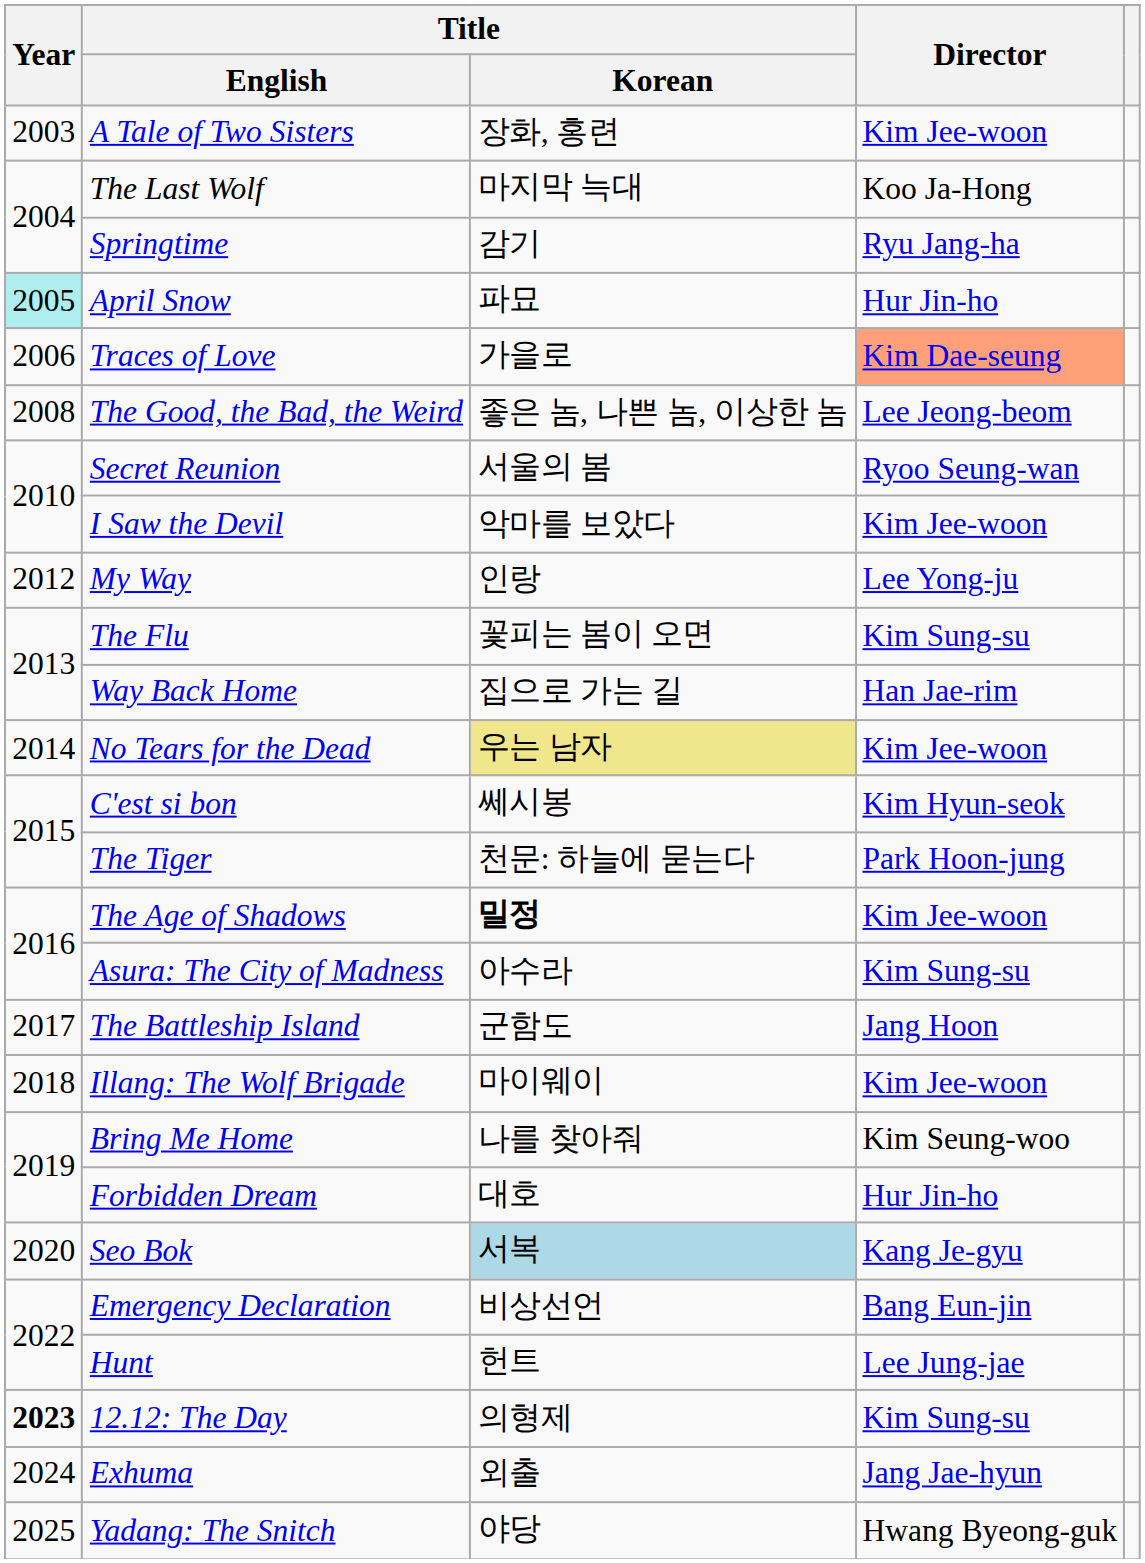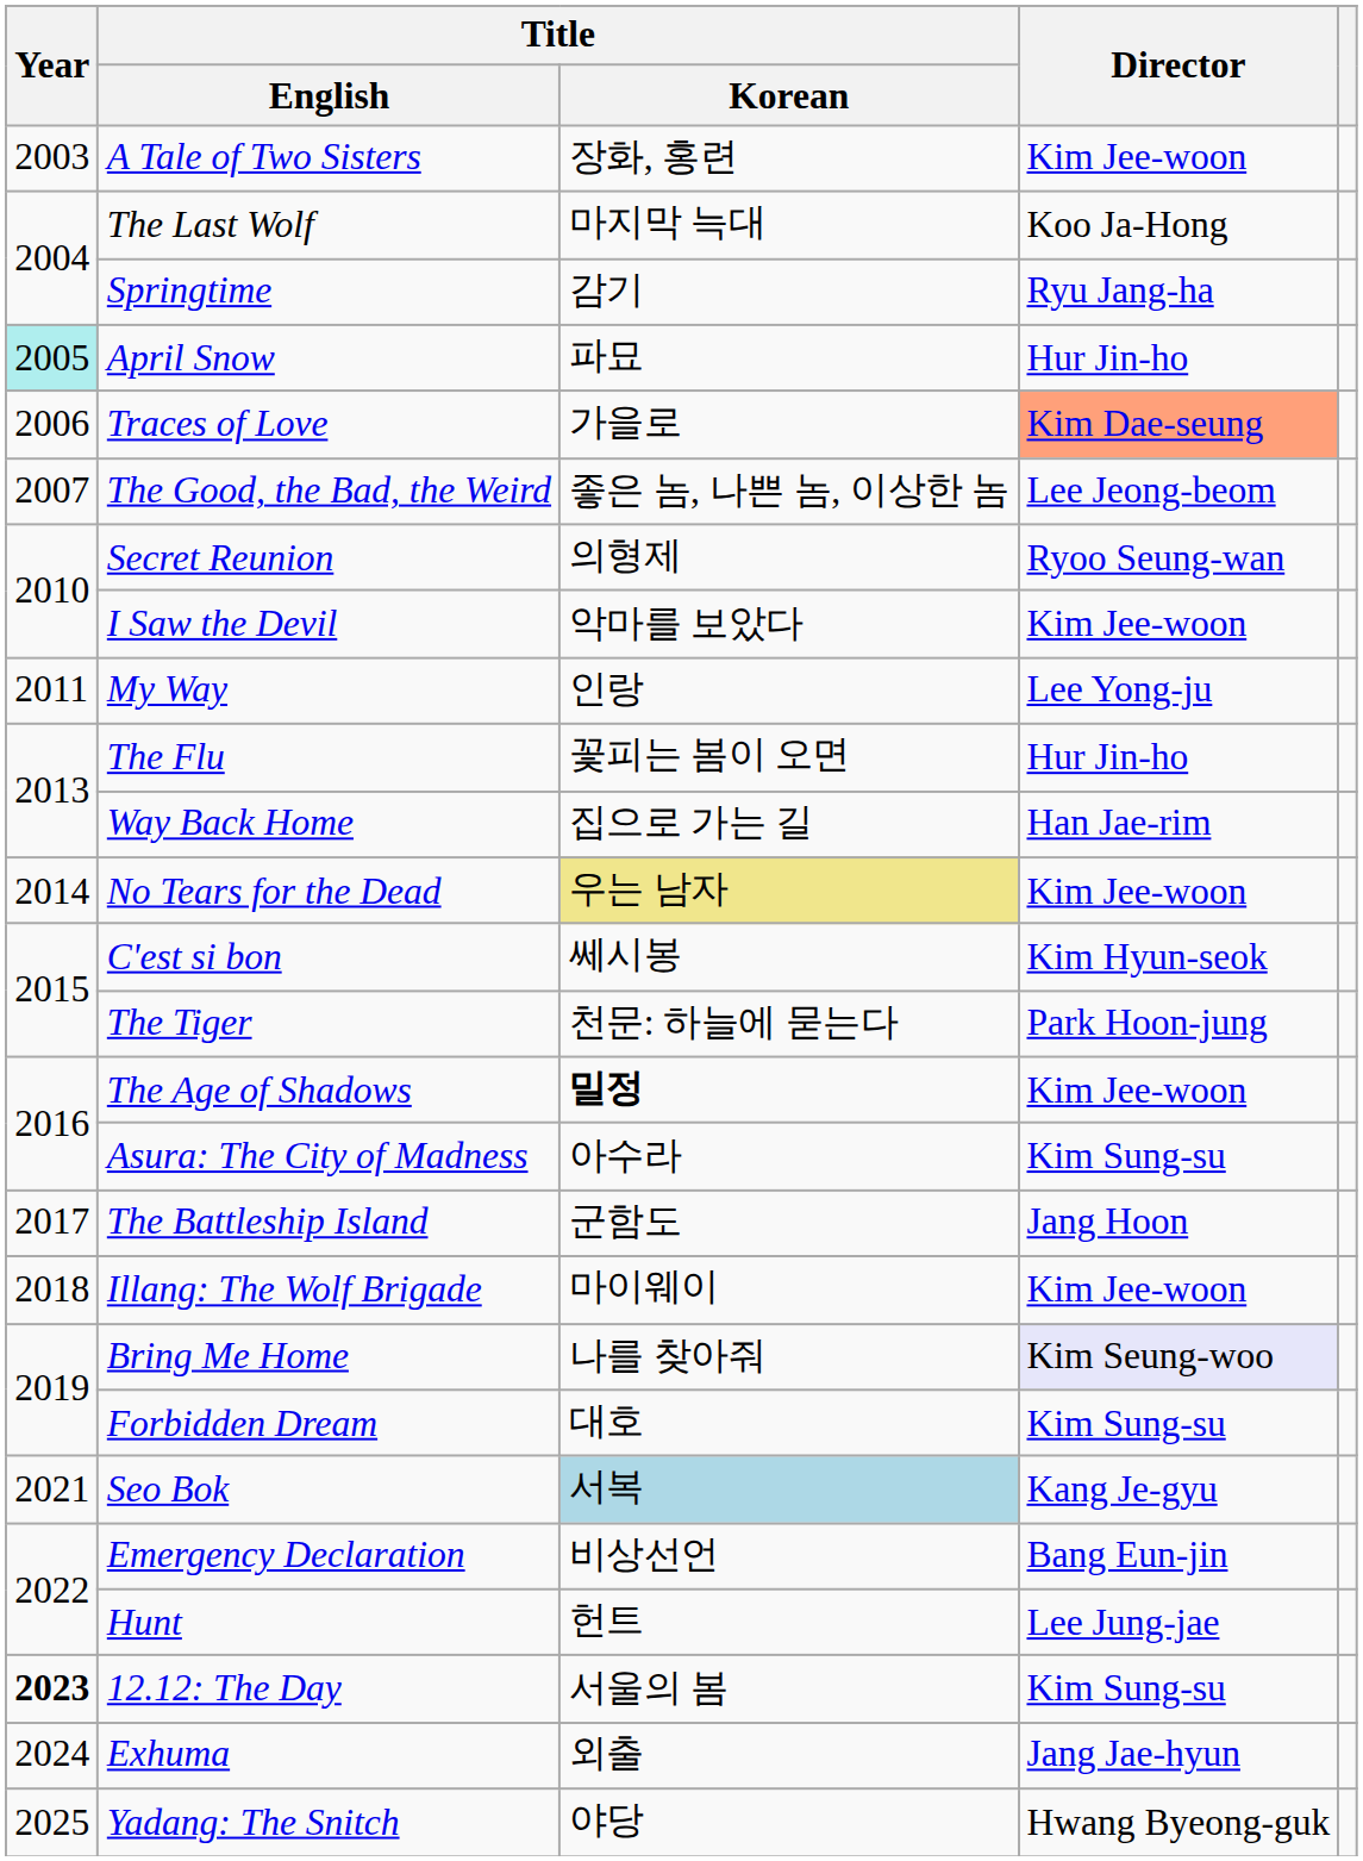 <table class="wikitable plainrowheaders sortable">
 <tr>
 <th rowspan="2">Year</th>
 <th colspan="2">Title</th>
 <th rowspan="2">Director</th>
 <th rowspan="2" class="unsortable"></th>
 </tr>
 <tr>
 <th>English</th>
 <th>Korean</th>
 </tr>
 <tr>
 <td>2003</td>
 <td><em><a href='#'>A Tale of Two Sisters</a></em></td>
 <td>장화, 홍련</td>
 <td><a href='#'>Kim Jee-woon</a></td>
 <td></td>
 </tr>
 <tr>
 <td rowspan="2">2004</td>
 <td><em>The Last Wolf</em></td>
 <td>마지막 늑대</td>
 <td>Koo Ja-Hong</td>
 <td></td>
 </tr>
 <tr>
 <td><em><a href='#'>Springtime</a></em></td>
 <td>감기</td>
 <td><a href='#'>Ryu Jang-ha</a></td>
 <td></td>
 </tr>
 <tr>
 <td style="background: paleturquoise;">2005</td>
 <td><em><a href='#'>April Snow</a></em></td>
 <td>파묘</td>
 <td><a href='#'>Hur Jin-ho</a></td>
 <td></td>
 </tr>
 <tr>
 <td>2006</td>
 <td><em><a href='#'>Traces of Love</a></em></td>
 <td>가을로</td>
 <td style="background: lightsalmon;"><a href='#'>Kim Dae-seung</a></td>
 <td></td>
 </tr>
 <tr>
-<td>2008</td>
+<td>2007</td>
 <td><em><a href='#'>The Good, the Bad, the Weird</a></em></td>
 <td>좋은 놈, 나쁜 놈, 이상한 놈</td>
 <td><a href='#'>Lee Jeong-beom</a></td>
 <td></td>
 </tr>
 <tr>
 <td rowspan="2">2010</td>
 <td><em><a href='#'>Secret Reunion</a></em></td>
-<td>서울의 봄</td>
+<td>의형제</td>
 <td><a href='#'>Ryoo Seung-wan</a></td>
 <td></td>
 </tr>
 <tr>
 <td><em><a href='#'>I Saw the Devil</a></em></td>
 <td>악마를 보았다</td>
 <td><a href='#'>Kim Jee-woon</a></td>
 <td></td>
 </tr>
 <tr>
-<td>2012</td>
+<td>2011</td>
 <td><em><a href='#'>My Way</a></em></td>
 <td>인랑</td>
 <td><a href='#'>Lee Yong-ju</a></td>
 <td></td>
 </tr>
 <tr>
 <td rowspan="2">2013</td>
 <td><em><a href='#'>The Flu</a></em></td>
 <td>꽃피는 봄이 오면</td>
-<td><a href='#'>Kim Sung-su</a></td>
+<td><a href='#'>Hur Jin-ho</a></td>
 <td></td>
 </tr>
 <tr>
 <td><em><a href='#'>Way Back Home</a></em></td>
 <td>집으로 가는 길</td>
 <td><a href='#'>Han Jae-rim</a></td>
 <td></td>
 </tr>
 <tr>
 <td>2014</td>
 <td><em><a href='#'>No Tears for the Dead</a></em></td>
 <td style="background: khaki;">우는 남자</td>
 <td><a href='#'>Kim Jee-woon</a></td>
 <td></td>
 </tr>
 <tr>
 <td rowspan="2">2015</td>
 <td><em><a href='#'>C'est si bon</a></em></td>
 <td>쎄시봉</td>
 <td><a href='#'>Kim Hyun-seok</a></td>
 <td></td>
 </tr>
 <tr>
 <td><em><a href='#'>The Tiger</a></em></td>
 <td>천문: 하늘에 묻는다</td>
 <td><a href='#'>Park Hoon-jung</a></td>
 <td></td>
 </tr>
 <tr>
 <td rowspan="2">2016</td>
 <td><em><a href='#'>The Age of Shadows</a></em></td>
 <td><strong>밀정</strong></td>
 <td><a href='#'>Kim Jee-woon</a></td>
 <td></td>
 </tr>
 <tr>
 <td><em><a href='#'>Asura: The City of Madness</a></em></td>
 <td>아수라</td>
 <td><a href='#'>Kim Sung-su</a></td>
 <td></td>
 </tr>
 <tr>
 <td>2017</td>
 <td><em><a href='#'>The Battleship Island</a></em></td>
 <td>군함도</td>
 <td><a href='#'>Jang Hoon</a></td>
 <td></td>
 </tr>
 <tr>
 <td>2018</td>
 <td><em><a href='#'>Illang: The Wolf Brigade</a></em></td>
 <td>마이웨이</td>
 <td><a href='#'>Kim Jee-woon</a></td>
 <td></td>
 </tr>
 <tr>
 <td rowspan="2">2019</td>
 <td><em><a href='#'>Bring Me Home</a></em></td>
 <td>나를 찾아줘</td>
-<td>Kim Seung-woo</td>
+<td style="background: lavender;">Kim Seung-woo</td>
 <td></td>
 </tr>
 <tr>
 <td><em><a href='#'>Forbidden Dream</a></em></td>
 <td>대호</td>
-<td><a href='#'>Hur Jin-ho</a></td>
+<td><a href='#'>Kim Sung-su</a></td>
 <td></td>
 </tr>
 <tr>
-<td>2020</td>
+<td>2021</td>
 <td><em><a href='#'>Seo Bok</a></em></td>
 <td style="background: lightblue;">서복</td>
 <td><a href='#'>Kang Je-gyu</a></td>
 <td></td>
 </tr>
 <tr>
 <td rowspan="2">2022</td>
 <td><em><a href='#'>Emergency Declaration</a></em></td>
 <td>비상선언</td>
 <td><a href='#'>Bang Eun-jin</a></td>
 <td></td>
 </tr>
 <tr>
 <td><em><a href='#'>Hunt</a></em></td>
 <td>헌트</td>
 <td><a href='#'>Lee Jung-jae</a></td>
 <td></td>
 </tr>
 <tr>
 <td><strong>2023</strong></td>
 <td><em><a href='#'>12.12: The Day</a></em></td>
-<td>의형제</td>
+<td>서울의 봄</td>
 <td><a href='#'>Kim Sung-su</a></td>
 <td></td>
 </tr>
 <tr>
 <td>2024</td>
 <td><em><a href='#'>Exhuma</a></em></td>
 <td>외출</td>
 <td><a href='#'>Jang Jae-hyun</a></td>
 <td></td>
 </tr>
 <tr>
 <td>2025</td>
 <td><em><a href='#'>Yadang: The Snitch</a></em></td>
 <td>야당</td>
 <td>Hwang Byeong-guk</td>
 <td></td>
 </tr>
 </table>
